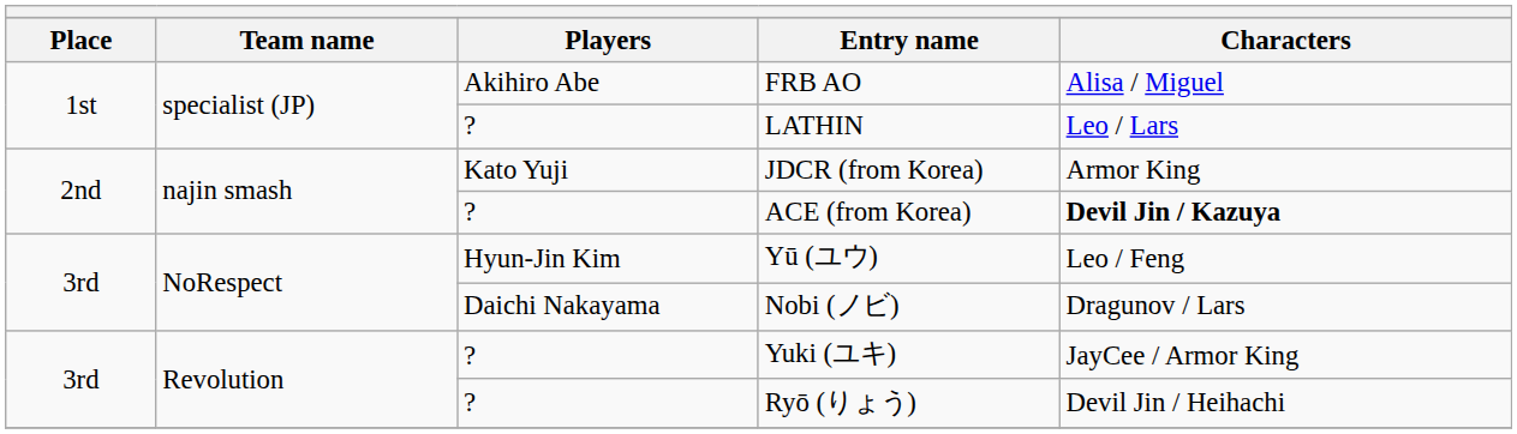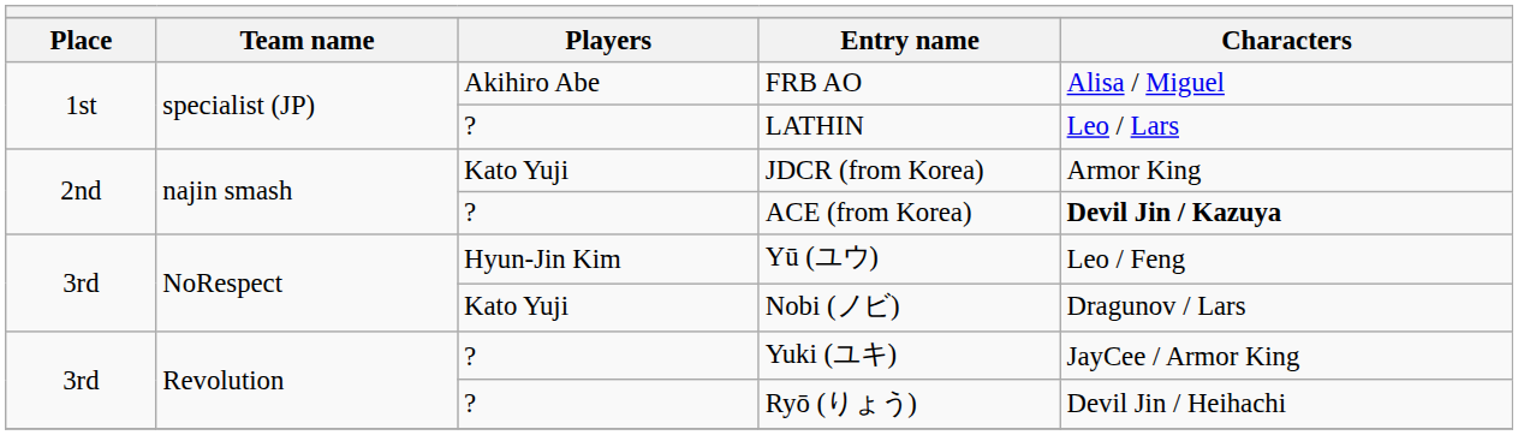 <table class="wikitable" width=100%>
 <tr>
 <th colspan=5></th>
 </tr>
 <tr bgcolor="#dddddd">
 </tr>
 <tr>
 <th width=10%>Place</th>
 <th width=20%>Team name</th>
 <th width=20%>Players</th>
 <th width=20%>Entry name</th>
 <th width=30%>Characters</th>
 </tr>
 <tr>
 <td align=center rowspan="2">1st</td>
 <td rowspan="2">specialist (JP)</td>
 <td>Akihiro Abe</td>
 <td>FRB AO</td>
 <td><a href='#'>Alisa</a> / <a href='#'>Miguel</a></td>
 </tr>
 <tr>
 <td>?</td>
 <td>LATHIN</td>
 <td><a href='#'>Leo</a> / <a href='#'>Lars</a></td>
 </tr>
 <tr>
 <td align=center rowspan="2">2nd</td>
 <td rowspan="2">najin smash</td>
 <td>Kato Yuji</td>
 <td>JDCR (from Korea)</td>
 <td>Armor King</td>
 </tr>
 <tr>
 <td>?</td>
 <td>ACE (from Korea)</td>
 <td><strong>Devil Jin / Kazuya</strong></td>
 </tr>
 <tr>
 <td align=center rowspan="2">3rd</td>
 <td rowspan="2">NoRespect</td>
 <td>Hyun-Jin Kim</td>
 <td>Yū (ユウ)</td>
 <td>Leo / Feng</td>
 </tr>
 <tr>
-<td>Daichi Nakayama</td>
+<td>Kato Yuji</td>
 <td>Nobi (ノビ)</td>
 <td>Dragunov / Lars</td>
 </tr>
 <tr>
 <td align=center rowspan="2">3rd</td>
 <td rowspan="2">Revolution</td>
 <td>?</td>
 <td>Yuki (ユキ)</td>
 <td>JayCee / Armor King</td>
 </tr>
 <tr>
 <td>?</td>
 <td>Ryō (りょう)</td>
 <td>Devil Jin / Heihachi</td>
 </tr>
 <tr>
 </tr>
 </table>
